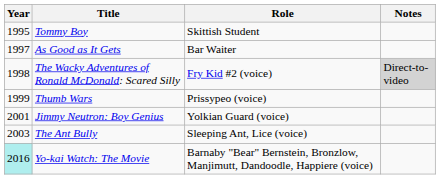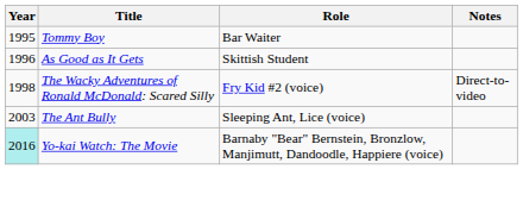 <table class="wikitable sortable">
 <tr>
 <th>Year</th>
 <th>Title</th>
 <th>Role</th>
 <th>Notes</th>
 </tr>
 <tr>
 <td>1995</td>
 <td><em><a href='#'>Tommy Boy</a></em></td>
-<td>Skittish Student</td>
+<td>Bar Waiter</td>
 <td></td>
 </tr>
 <tr>
-<td>1997</td>
+<td>1996</td>
 <td><em><a href='#'>As Good as It Gets</a></em></td>
-<td>Bar Waiter</td>
+<td>Skittish Student</td>
 <td></td>
 </tr>
 <tr>
 <td>1998</td>
 <td><em><a href='#'>The Wacky Adventures of Ronald McDonald</a>: Scared Silly</em></td>
 <td><a href='#'>Fry Kid</a> #2 (voice)</td>
-<td style="background: lightgrey;">Direct-to-video</td>
-</tr>
-<tr>
-<td>1999</td>
-<td><em><a href='#'>Thumb Wars</a></em></td>
-<td>Prissypeo (voice)</td>
-<td></td>
-</tr>
-<tr>
-<td>2001</td>
-<td><em><a href='#'>Jimmy Neutron: Boy Genius</a></em></td>
-<td>Yolkian Guard (voice)</td>
-<td></td>
+<td>Direct-to-video</td>
 </tr>
 <tr>
 <td>2003</td>
 <td><em><a href='#'>The Ant Bully</a></em></td>
 <td>Sleeping Ant, Lice (voice)</td>
 <td></td>
 </tr>
 <tr>
 <td style="background: paleturquoise;">2016</td>
 <td><em><a href='#'>Yo-kai Watch: The Movie</a></em></td>
 <td>Barnaby "Bear" Bernstein, Bronzlow, Manjimutt, Dandoodle, Happiere (voice)</td>
 <td></td>
 </tr>
 </table>
